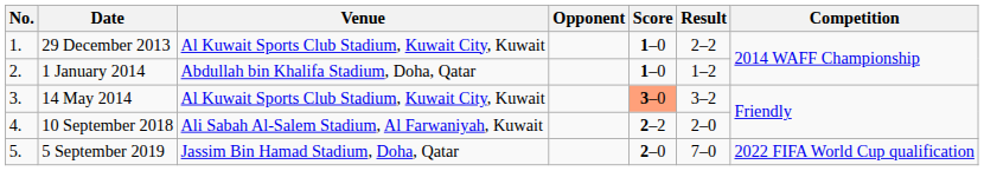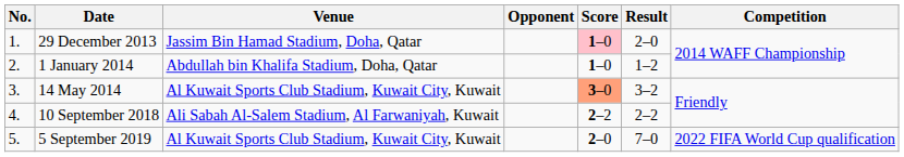 <table class="wikitable">
 <tr>
 <th>No.</th>
 <th>Date</th>
 <th>Venue</th>
 <th>Opponent</th>
 <th>Score</th>
 <th>Result</th>
 <th>Competition</th>
 </tr>
 <tr>
 <td>1.</td>
 <td>29 December 2013</td>
-<td><a href='#'>Al Kuwait Sports Club Stadium</a>, <a href='#'>Kuwait City</a>, Kuwait</td>
+<td><a href='#'>Jassim Bin Hamad Stadium</a>, <a href='#'>Doha</a>, Qatar</td>
 <td></td>
-<td align=center><strong>1</strong>–0</td>
-<td align=center>2–2</td>
+<td align=center style="background: pink;"><strong>1</strong>–0</td>
+<td align=center>2–0</td>
 <td rowspan=2><a href='#'>2014 WAFF Championship</a></td>
 </tr>
 <tr>
 <td>2.</td>
 <td>1 January 2014</td>
 <td><a href='#'>Abdullah bin Khalifa Stadium</a>, Doha, Qatar</td>
 <td></td>
 <td align=center><strong>1</strong>–0</td>
 <td align=center>1–2</td>
 </tr>
 <tr>
 <td>3.</td>
 <td>14 May 2014</td>
 <td><a href='#'>Al Kuwait Sports Club Stadium</a>, <a href='#'>Kuwait City</a>, Kuwait</td>
 <td></td>
 <td align=center style="background: lightsalmon;"><strong>3</strong>–0</td>
 <td align=center>3–2</td>
 <td rowspan=2><a href='#'>Friendly</a></td>
 </tr>
 <tr>
 <td>4.</td>
 <td>10 September 2018</td>
 <td><a href='#'>Ali Sabah Al-Salem Stadium</a>, <a href='#'>Al Farwaniyah</a>, Kuwait</td>
 <td></td>
 <td align=center><strong>2</strong>–2</td>
-<td align=center>2–0</td>
+<td align=center>2–2</td>
 </tr>
 <tr>
 <td>5.</td>
 <td>5 September 2019</td>
-<td><a href='#'>Jassim Bin Hamad Stadium</a>, <a href='#'>Doha</a>, Qatar</td>
+<td><a href='#'>Al Kuwait Sports Club Stadium</a>, <a href='#'>Kuwait City</a>, Kuwait</td>
 <td></td>
 <td align=center><strong>2</strong>–0</td>
 <td align=center>7–0</td>
 <td><a href='#'>2022 FIFA World Cup qualification</a></td>
 </tr>
 </table>
